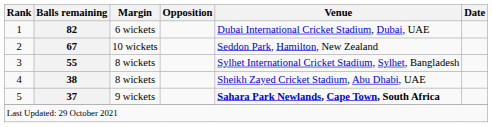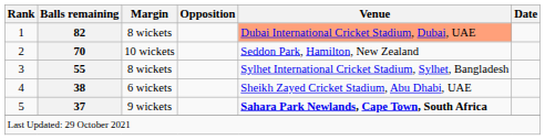 <table class="wikitable plainrowheaders sortable">
 <tr>
 <th scope=col>Rank</th>
 <th scope=col>Balls remaining</th>
 <th scope=col>Margin</th>
 <th scope=col>Opposition</th>
 <th scope=col>Venue</th>
 <th scope=col>Date</th>
 </tr>
 <tr>
 <td align=center>1</td>
 <th scope=row style=text-align:center>82</th>
-<td scope=row style=text-align:center;>6 wickets</td>
+<td scope=row style=text-align:center;>8 wickets</td>
 <td></td>
-<td><a href='#'>Dubai International Cricket Stadium</a>, <a href='#'>Dubai</a>, UAE</td>
+<td style="background: lightsalmon;"><a href='#'>Dubai International Cricket Stadium</a>, <a href='#'>Dubai</a>, UAE</td>
 <td> </td>
 </tr>
 <tr>
 <td align=center>2</td>
-<th scope=row style=text-align:center>67</th>
+<th scope=row style=text-align:center>70</th>
 <td scope=row style=text-align:center;>10 wickets</td>
 <td></td>
 <td><a href='#'>Seddon Park</a>, <a href='#'>Hamilton</a>, New Zealand</td>
 <td></td>
 </tr>
 <tr>
 <td align=center>3</td>
 <th scope=row style=text-align:center>55</th>
 <td scope=row style=text-align:center;>8 wickets</td>
 <td></td>
 <td><a href='#'>Sylhet International Cricket Stadium</a>, <a href='#'>Sylhet</a>, Bangladesh</td>
 <td></td>
 </tr>
 <tr>
 <td align=center>4</td>
 <th scope=row style=text-align:center>38</th>
-<td scope=row style=text-align:center;>8 wickets</td>
+<td scope=row style=text-align:center;>6 wickets</td>
 <td></td>
 <td><a href='#'>Sheikh Zayed Cricket Stadium</a>, <a href='#'>Abu Dhabi</a>, UAE</td>
 <td> </td>
 </tr>
 <tr>
 <td align=center>5</td>
 <th scope=row style=text-align:center>37</th>
 <td scope=row style=text-align:center;>9 wickets</td>
 <td></td>
 <td><strong><a href='#'>Sahara Park Newlands</a>, <a href='#'>Cape Town</a>, South Africa</strong></td>
 <td> </td>
 </tr>
 <tr>
 </tr>
 <tr class=sortbottom>
 <td colspan=6><small>Last Updated: 29 October 2021</small></td>
 </tr>
 </table>
